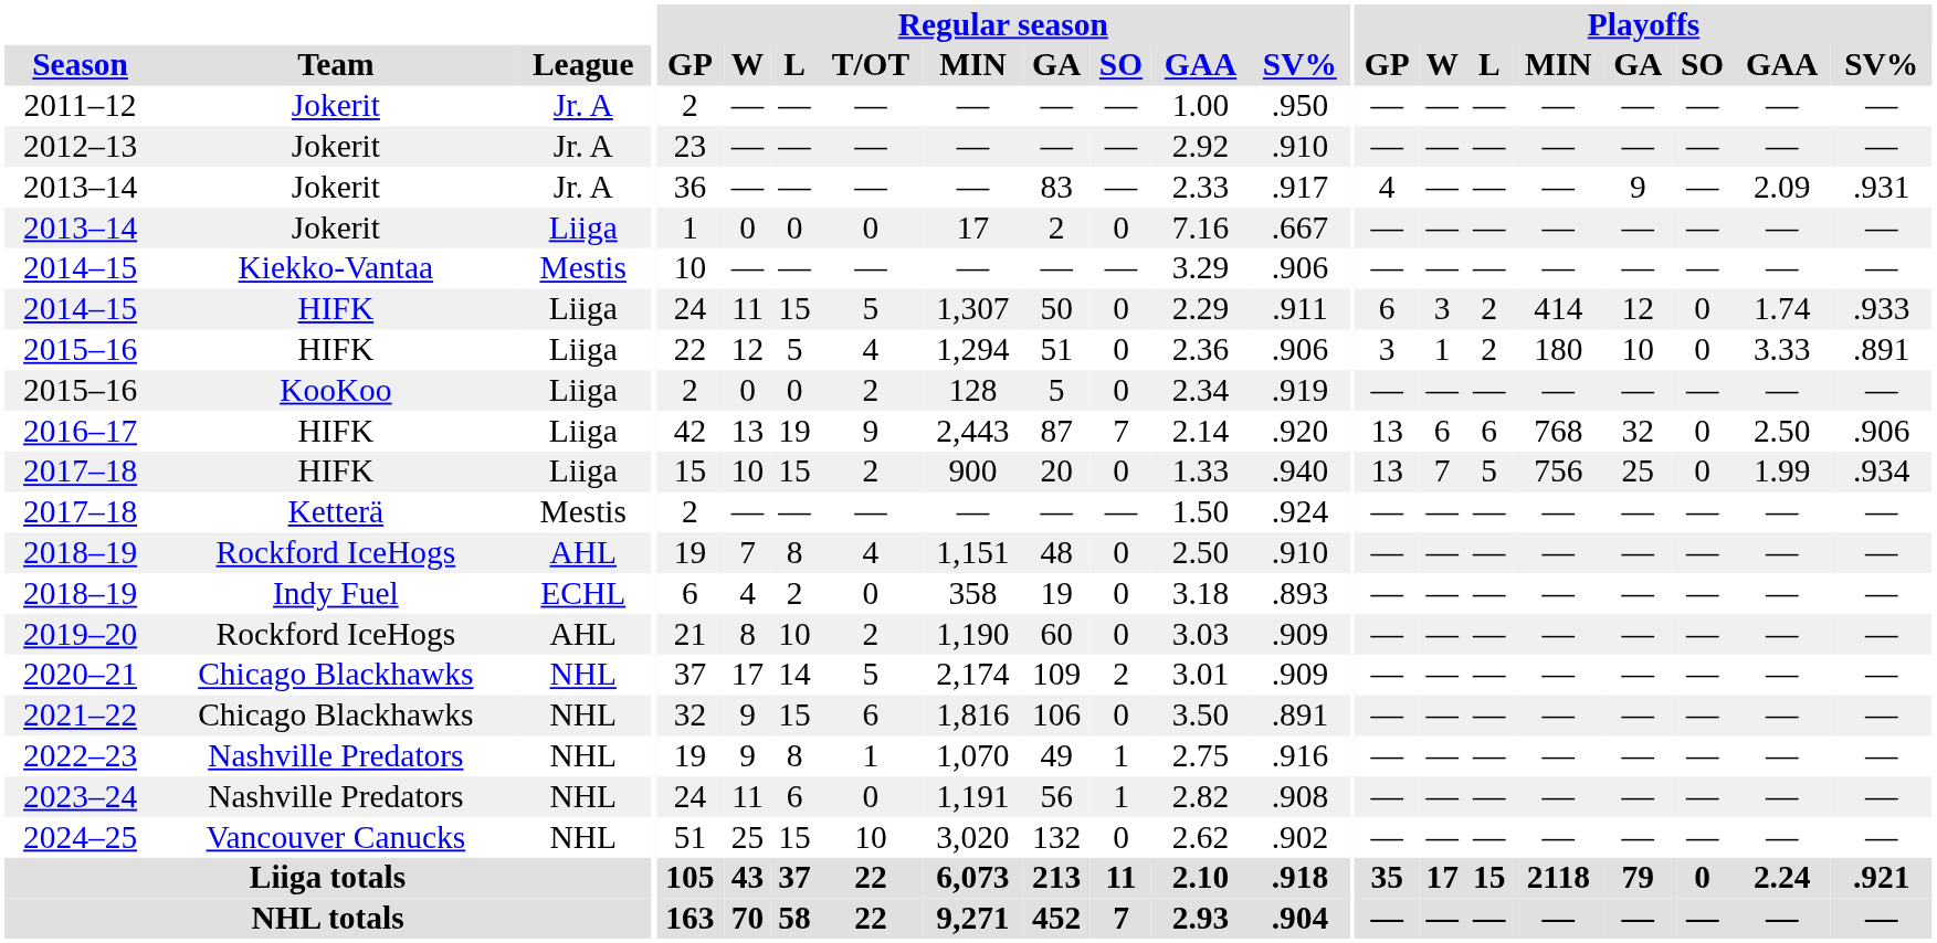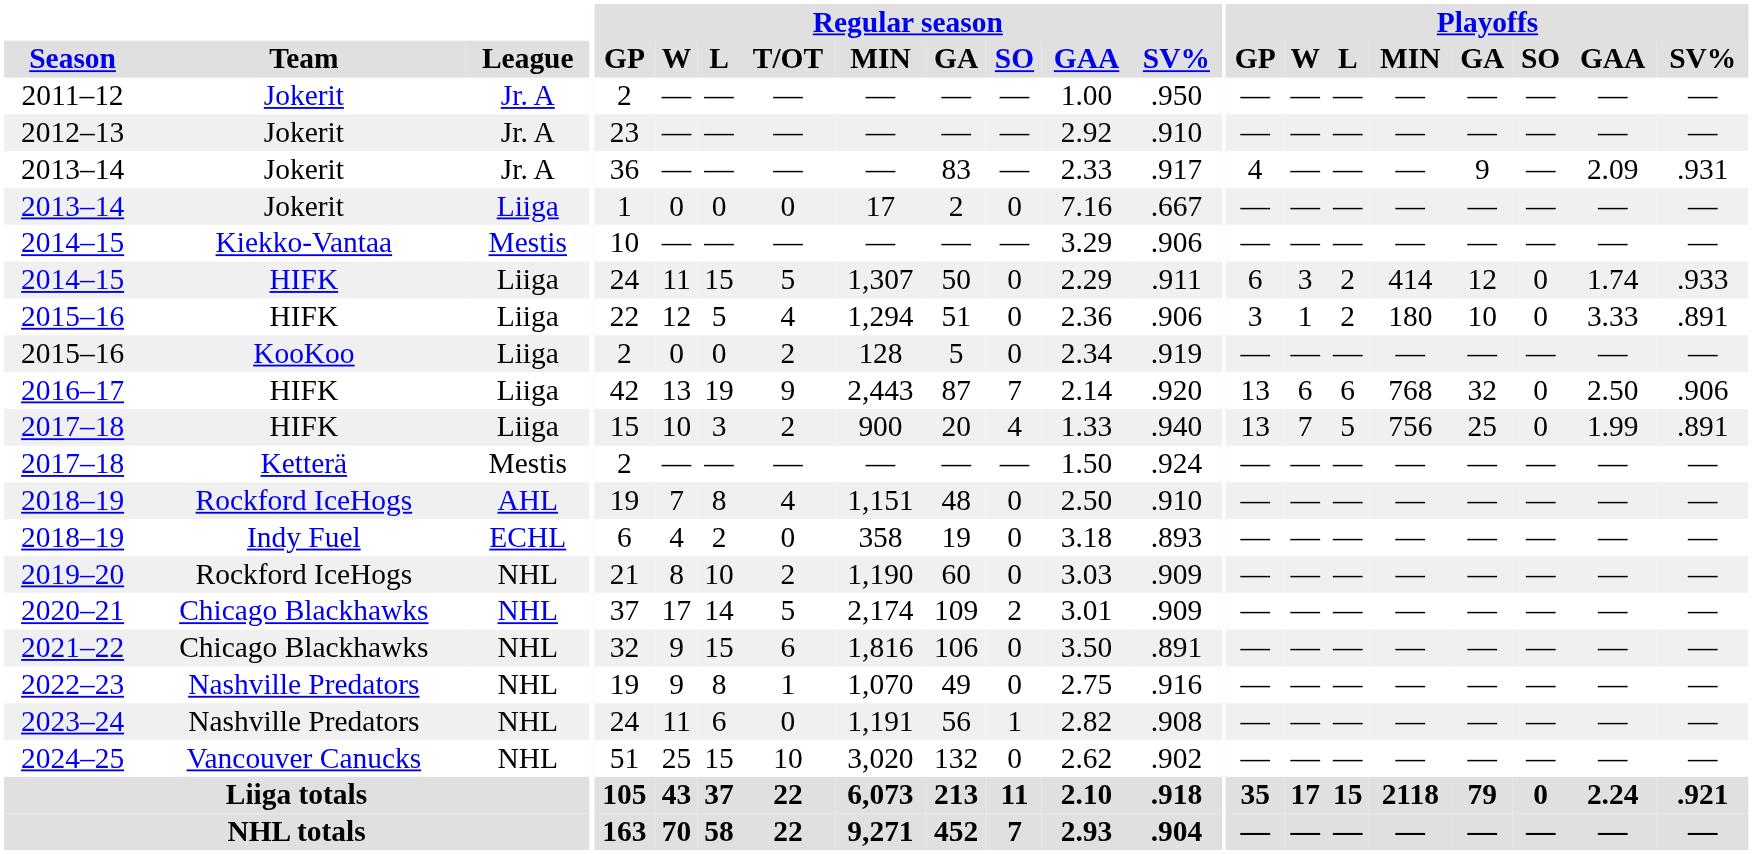 <table border="0" cellpadding="1" cellspacing="0" style="text-align:center; width:75%;">
 <tr bgcolor="#e0e0e0">
 <th colspan="3" bgcolor="#ffffff"></th>
 <th rowspan="99" bgcolor="#ffffff"></th>
 <th colspan="9" bgcolor="#e0e0e0"><a href='#'>Regular season</a></th>
 <th rowspan="99" bgcolor="#ffffff"></th>
 <th colspan="8" bgcolor="#e0e0e0"><a href='#'>Playoffs</a></th>
 </tr>
 <tr bgcolor="#e0e0e0">
 <th><a href='#'>Season</a></th>
 <th>Team</th>
 <th>League</th>
 <th>GP</th>
 <th>W</th>
 <th>L</th>
 <th>T/OT</th>
 <th>MIN</th>
 <th>GA</th>
 <th><a href='#'>SO</a></th>
 <th><a href='#'>GAA</a></th>
 <th><a href='#'>SV%</a></th>
 <th>GP</th>
 <th>W</th>
 <th>L</th>
 <th>MIN</th>
 <th>GA</th>
 <th>SO</th>
 <th>GAA</th>
 <th>SV%</th>
 </tr>
 <tr>
 <td>2011–12</td>
 <td><a href='#'>Jokerit</a></td>
 <td><a href='#'>Jr. A</a></td>
 <td>2</td>
 <td>—</td>
 <td>—</td>
 <td>—</td>
 <td>—</td>
 <td>—</td>
 <td>—</td>
 <td>1.00</td>
 <td>.950</td>
 <td>—</td>
 <td>—</td>
 <td>—</td>
 <td>—</td>
 <td>—</td>
 <td>—</td>
 <td>—</td>
 <td>—</td>
 </tr>
 <tr bgcolor="#f0f0f0">
 <td>2012–13</td>
 <td>Jokerit</td>
 <td>Jr. A</td>
 <td>23</td>
 <td>—</td>
 <td>—</td>
 <td>—</td>
 <td>—</td>
 <td>—</td>
 <td>—</td>
 <td>2.92</td>
 <td>.910</td>
 <td>—</td>
 <td>—</td>
 <td>—</td>
 <td>—</td>
 <td>—</td>
 <td>—</td>
 <td>—</td>
 <td>—</td>
 </tr>
 <tr>
 <td>2013–14</td>
 <td>Jokerit</td>
 <td>Jr. A</td>
 <td>36</td>
 <td>—</td>
 <td>—</td>
 <td>—</td>
 <td>—</td>
 <td>83</td>
 <td>—</td>
 <td>2.33</td>
 <td>.917</td>
 <td>4</td>
 <td>—</td>
 <td>—</td>
 <td>—</td>
 <td>9</td>
 <td>—</td>
 <td>2.09</td>
 <td>.931</td>
 </tr>
 <tr bgcolor="#f0f0f0">
 <td><a href='#'>2013–14</a></td>
 <td>Jokerit</td>
 <td><a href='#'>Liiga</a></td>
 <td>1</td>
 <td>0</td>
 <td>0</td>
 <td>0</td>
 <td>17</td>
 <td>2</td>
 <td>0</td>
 <td>7.16</td>
 <td>.667</td>
 <td>—</td>
 <td>—</td>
 <td>—</td>
 <td>—</td>
 <td>—</td>
 <td>—</td>
 <td>—</td>
 <td>—</td>
 </tr>
 <tr>
 <td><a href='#'>2014–15</a></td>
 <td><a href='#'>Kiekko-Vantaa</a></td>
 <td><a href='#'>Mestis</a></td>
 <td>10</td>
 <td>—</td>
 <td>—</td>
 <td>—</td>
 <td>—</td>
 <td>—</td>
 <td>—</td>
 <td>3.29</td>
 <td>.906</td>
 <td>—</td>
 <td>—</td>
 <td>—</td>
 <td>—</td>
 <td>—</td>
 <td>—</td>
 <td>—</td>
 <td>—</td>
 </tr>
 <tr bgcolor="#f0f0f0">
 <td><a href='#'>2014–15</a></td>
 <td><a href='#'>HIFK</a></td>
 <td>Liiga</td>
 <td>24</td>
 <td>11</td>
 <td>15</td>
 <td>5</td>
 <td>1,307</td>
 <td>50</td>
 <td>0</td>
 <td>2.29</td>
 <td>.911</td>
 <td>6</td>
 <td>3</td>
 <td>2</td>
 <td>414</td>
 <td>12</td>
 <td>0</td>
 <td>1.74</td>
 <td>.933</td>
 </tr>
 <tr>
 <td><a href='#'>2015–16</a></td>
 <td>HIFK</td>
 <td>Liiga</td>
 <td>22</td>
 <td>12</td>
 <td>5</td>
 <td>4</td>
 <td>1,294</td>
 <td>51</td>
 <td>0</td>
 <td>2.36</td>
 <td>.906</td>
 <td>3</td>
 <td>1</td>
 <td>2</td>
 <td>180</td>
 <td>10</td>
 <td>0</td>
 <td>3.33</td>
 <td>.891</td>
 </tr>
 <tr bgcolor="#f0f0f0">
 <td>2015–16</td>
 <td><a href='#'>KooKoo</a></td>
 <td>Liiga</td>
 <td>2</td>
 <td>0</td>
 <td>0</td>
 <td>2</td>
 <td>128</td>
 <td>5</td>
 <td>0</td>
 <td>2.34</td>
 <td>.919</td>
 <td>—</td>
 <td>—</td>
 <td>—</td>
 <td>—</td>
 <td>—</td>
 <td>—</td>
 <td>—</td>
 <td>—</td>
 </tr>
 <tr>
 <td><a href='#'>2016–17</a></td>
 <td>HIFK</td>
 <td>Liiga</td>
 <td>42</td>
 <td>13</td>
 <td>19</td>
 <td>9</td>
 <td>2,443</td>
 <td>87</td>
 <td>7</td>
 <td>2.14</td>
 <td>.920</td>
 <td>13</td>
 <td>6</td>
 <td>6</td>
 <td>768</td>
 <td>32</td>
 <td>0</td>
 <td>2.50</td>
 <td>.906</td>
 </tr>
 <tr bgcolor="#f0f0f0">
 <td><a href='#'>2017–18</a></td>
 <td>HIFK</td>
 <td>Liiga</td>
 <td>15</td>
 <td>10</td>
-<td>15</td>
+<td>3</td>
 <td>2</td>
 <td>900</td>
 <td>20</td>
-<td>0</td>
+<td>4</td>
 <td>1.33</td>
 <td>.940</td>
 <td>13</td>
 <td>7</td>
 <td>5</td>
 <td>756</td>
 <td>25</td>
 <td>0</td>
 <td>1.99</td>
-<td>.934</td>
+<td>.891</td>
 </tr>
 <tr>
 <td><a href='#'>2017–18</a></td>
 <td><a href='#'>Ketterä</a></td>
 <td>Mestis</td>
 <td>2</td>
 <td>—</td>
 <td>—</td>
 <td>—</td>
 <td>—</td>
 <td>—</td>
 <td>—</td>
 <td>1.50</td>
 <td>.924</td>
 <td>—</td>
 <td>—</td>
 <td>—</td>
 <td>—</td>
 <td>—</td>
 <td>—</td>
 <td>—</td>
 <td>—</td>
 </tr>
 <tr bgcolor="#f0f0f0">
 <td><a href='#'>2018–19</a></td>
 <td><a href='#'>Rockford IceHogs</a></td>
 <td><a href='#'>AHL</a></td>
 <td>19</td>
 <td>7</td>
 <td>8</td>
 <td>4</td>
 <td>1,151</td>
 <td>48</td>
 <td>0</td>
 <td>2.50</td>
 <td>.910</td>
 <td>—</td>
 <td>—</td>
 <td>—</td>
 <td>—</td>
 <td>—</td>
 <td>—</td>
 <td>—</td>
 <td>—</td>
 </tr>
 <tr>
 <td><a href='#'>2018–19</a></td>
 <td><a href='#'>Indy Fuel</a></td>
 <td><a href='#'>ECHL</a></td>
 <td>6</td>
 <td>4</td>
 <td>2</td>
 <td>0</td>
 <td>358</td>
 <td>19</td>
 <td>0</td>
 <td>3.18</td>
 <td>.893</td>
 <td>—</td>
 <td>—</td>
 <td>—</td>
 <td>—</td>
 <td>—</td>
 <td>—</td>
 <td>—</td>
 <td>—</td>
 </tr>
 <tr bgcolor="#f0f0f0">
 <td><a href='#'>2019–20</a></td>
 <td>Rockford IceHogs</td>
-<td>AHL</td>
+<td>NHL</td>
 <td>21</td>
 <td>8</td>
 <td>10</td>
 <td>2</td>
 <td>1,190</td>
 <td>60</td>
 <td>0</td>
 <td>3.03</td>
 <td>.909</td>
 <td>—</td>
 <td>—</td>
 <td>—</td>
 <td>—</td>
 <td>—</td>
 <td>—</td>
 <td>—</td>
 <td>—</td>
 </tr>
 <tr>
 <td><a href='#'>2020–21</a></td>
 <td><a href='#'>Chicago Blackhawks</a></td>
 <td><a href='#'>NHL</a></td>
 <td>37</td>
 <td>17</td>
 <td>14</td>
 <td>5</td>
 <td>2,174</td>
 <td>109</td>
 <td>2</td>
 <td>3.01</td>
 <td>.909</td>
 <td>—</td>
 <td>—</td>
 <td>—</td>
 <td>—</td>
 <td>—</td>
 <td>—</td>
 <td>—</td>
 <td>—</td>
 </tr>
 <tr bgcolor="#f0f0f0">
 <td><a href='#'>2021–22</a></td>
 <td>Chicago Blackhawks</td>
 <td>NHL</td>
 <td>32</td>
 <td>9</td>
 <td>15</td>
 <td>6</td>
 <td>1,816</td>
 <td>106</td>
 <td>0</td>
 <td>3.50</td>
 <td>.891</td>
 <td>—</td>
 <td>—</td>
 <td>—</td>
 <td>—</td>
 <td>—</td>
 <td>—</td>
 <td>—</td>
 <td>—</td>
 </tr>
 <tr>
 <td><a href='#'>2022–23</a></td>
 <td><a href='#'>Nashville Predators</a></td>
 <td>NHL</td>
 <td>19</td>
 <td>9</td>
 <td>8</td>
 <td>1</td>
 <td>1,070</td>
 <td>49</td>
-<td>1</td>
+<td>0</td>
 <td>2.75</td>
 <td>.916</td>
 <td>—</td>
 <td>—</td>
 <td>—</td>
 <td>—</td>
 <td>—</td>
 <td>—</td>
 <td>—</td>
 <td>—</td>
 </tr>
 <tr bgcolor="#f0f0f0">
 <td><a href='#'>2023–24</a></td>
 <td>Nashville Predators</td>
 <td>NHL</td>
 <td>24</td>
 <td>11</td>
 <td>6</td>
 <td>0</td>
 <td>1,191</td>
 <td>56</td>
 <td>1</td>
 <td>2.82</td>
 <td>.908</td>
 <td>—</td>
 <td>—</td>
 <td>—</td>
 <td>—</td>
 <td>—</td>
 <td>—</td>
 <td>—</td>
 <td>—</td>
 </tr>
 <tr>
 <td><a href='#'>2024–25</a></td>
 <td><a href='#'>Vancouver Canucks</a></td>
 <td>NHL</td>
 <td>51</td>
 <td>25</td>
 <td>15</td>
 <td>10</td>
 <td>3,020</td>
 <td>132</td>
 <td>0</td>
 <td>2.62</td>
 <td>.902</td>
 <td>—</td>
 <td>—</td>
 <td>—</td>
 <td>—</td>
 <td>—</td>
 <td>—</td>
 <td>—</td>
 <td>—</td>
 </tr>
 <tr bgcolor="#e0e0e0">
 <th colspan="3">Liiga totals</th>
 <th>105</th>
 <th>43</th>
 <th>37</th>
 <th>22</th>
 <th>6,073</th>
 <th>213</th>
 <th>11</th>
 <th>2.10</th>
 <th>.918</th>
 <th>35</th>
 <th>17</th>
 <th>15</th>
 <th>2118</th>
 <th>79</th>
 <th>0</th>
 <th>2.24</th>
 <th>.921</th>
 </tr>
 <tr bgcolor="#e0e0e0">
 <th colspan="3">NHL totals</th>
 <th>163</th>
 <th>70</th>
 <th>58</th>
 <th>22</th>
 <th>9,271</th>
 <th>452</th>
 <th>7</th>
 <th>2.93</th>
 <th>.904</th>
 <th>—</th>
 <th>—</th>
 <th>—</th>
 <th>—</th>
 <th>—</th>
 <th>—</th>
 <th>—</th>
 <th>—</th>
 </tr>
 </table>
